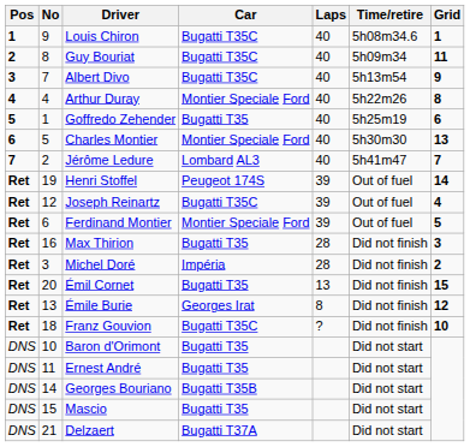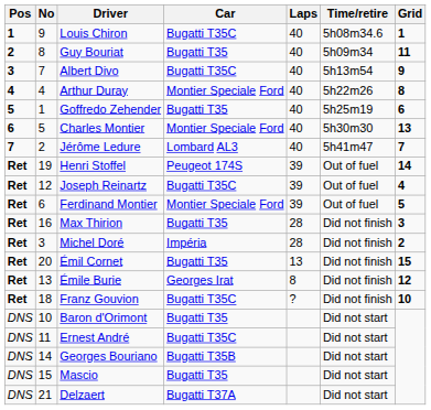 <table class="wikitable">
 <tr>
 <th>Pos</th>
 <th>No</th>
 <th>Driver</th>
 <th>Car</th>
 <th>Laps</th>
 <th>Time/retire</th>
 <th>Grid</th>
 </tr>
 <tr>
 <td><strong>1</strong></td>
 <td>9</td>
 <td> <a href='#'>Louis Chiron</a></td>
 <td><a href='#'>Bugatti T35C</a></td>
 <td>40</td>
 <td>5h08m34.6</td>
 <td><strong>1</strong></td>
 </tr>
 <tr>
 <td><strong>2</strong></td>
 <td>8</td>
 <td> <a href='#'>Guy Bouriat</a></td>
-<td><a href='#'>Bugatti T35C</a></td>
+<td><a href='#'>Bugatti T35</a></td>
 <td>40</td>
 <td>5h09m34</td>
 <td><strong>11</strong></td>
 </tr>
 <tr>
 <td><strong>3</strong></td>
 <td>7</td>
 <td> <a href='#'>Albert Divo</a></td>
 <td><a href='#'>Bugatti T35C</a></td>
 <td>40</td>
 <td>5h13m54</td>
 <td><strong>9</strong></td>
 </tr>
 <tr>
 <td><strong>4</strong></td>
 <td>4</td>
 <td> <a href='#'>Arthur Duray</a></td>
 <td><a href='#'>Montier Speciale</a> <a href='#'>Ford</a></td>
 <td>40</td>
 <td>5h22m26</td>
 <td><strong>8</strong></td>
 </tr>
 <tr>
 <td><strong>5</strong></td>
 <td>1</td>
 <td> <a href='#'>Goffredo Zehender</a></td>
 <td><a href='#'>Bugatti T35</a></td>
 <td>40</td>
 <td>5h25m19</td>
 <td><strong>6</strong></td>
 </tr>
 <tr>
 <td><strong>6</strong></td>
 <td>5</td>
 <td> <a href='#'>Charles Montier</a></td>
 <td><a href='#'>Montier Speciale</a> <a href='#'>Ford</a></td>
 <td>40</td>
 <td>5h30m30</td>
 <td><strong>13</strong></td>
 </tr>
 <tr>
 <td><strong>7</strong></td>
 <td>2</td>
 <td> <a href='#'>Jérôme Ledure</a></td>
 <td><a href='#'>Lombard</a> <a href='#'>AL3</a></td>
 <td>40</td>
 <td>5h41m47</td>
 <td><strong>7</strong></td>
 </tr>
 <tr>
 <td><strong>Ret</strong></td>
 <td>19</td>
 <td> <a href='#'>Henri Stoffel</a></td>
 <td><a href='#'>Peugeot 174S</a></td>
 <td>39</td>
 <td>Out of fuel</td>
 <td><strong>14</strong></td>
 </tr>
 <tr>
 <td><strong>Ret</strong></td>
 <td>12</td>
 <td> <a href='#'>Joseph Reinartz</a></td>
 <td><a href='#'>Bugatti T35C</a></td>
 <td>39</td>
 <td>Out of fuel</td>
 <td><strong>4</strong></td>
 </tr>
 <tr>
 <td><strong>Ret</strong></td>
 <td>6</td>
 <td> <a href='#'>Ferdinand Montier</a></td>
 <td><a href='#'>Montier Speciale</a> <a href='#'>Ford</a></td>
 <td>39</td>
 <td>Out of fuel</td>
 <td><strong>5</strong></td>
 </tr>
 <tr>
 <td><strong>Ret</strong></td>
 <td>16</td>
 <td> <a href='#'>Max Thirion</a></td>
 <td><a href='#'>Bugatti T35</a></td>
 <td>28</td>
 <td>Did not finish</td>
 <td><strong>3</strong></td>
 </tr>
 <tr>
 <td><strong>Ret</strong></td>
 <td>3</td>
 <td> <a href='#'>Michel Doré</a></td>
 <td><a href='#'>Impéria</a></td>
 <td>28</td>
 <td>Did not finish</td>
 <td><strong>2</strong></td>
 </tr>
 <tr>
 <td><strong>Ret</strong></td>
 <td>20</td>
 <td> <a href='#'>Émil Cornet</a></td>
 <td><a href='#'>Bugatti T35</a></td>
 <td>13</td>
 <td>Did not finish</td>
 <td><strong>15</strong></td>
 </tr>
 <tr>
 <td><strong>Ret</strong></td>
 <td>13</td>
 <td> <a href='#'>Émile Burie</a></td>
 <td><a href='#'>Georges Irat</a></td>
 <td>8</td>
 <td>Did not finish</td>
 <td><strong>12</strong></td>
 </tr>
 <tr>
 <td><strong>Ret</strong></td>
 <td>18</td>
 <td> <a href='#'>Franz Gouvion</a></td>
 <td><a href='#'>Bugatti T35C</a></td>
 <td>?</td>
 <td>Did not finish</td>
 <td><strong>10</strong></td>
 </tr>
 <tr>
 <td><em>DNS</em></td>
 <td>10</td>
 <td> <a href='#'>Baron d'Orimont</a></td>
 <td><a href='#'>Bugatti T35</a></td>
 <td></td>
 <td>Did not start</td>
 </tr>
 <tr>
 <td><em>DNS</em></td>
 <td>11</td>
 <td> <a href='#'>Ernest André</a></td>
-<td><a href='#'>Bugatti T35</a></td>
+<td><a href='#'>Bugatti T35C</a></td>
 <td></td>
 <td>Did not start</td>
 </tr>
 <tr>
 <td><em>DNS</em></td>
 <td>14</td>
 <td> <a href='#'>Georges Bouriano</a></td>
 <td><a href='#'>Bugatti T35B</a></td>
 <td></td>
 <td>Did not start</td>
 </tr>
 <tr>
 <td><em>DNS</em></td>
 <td>15</td>
 <td> <a href='#'>Mascio</a></td>
 <td><a href='#'>Bugatti T35</a></td>
 <td></td>
 <td>Did not start</td>
 </tr>
 <tr>
 <td><em>DNS</em></td>
 <td>21</td>
 <td> <a href='#'>Delzaert</a></td>
 <td><a href='#'>Bugatti T37A</a></td>
 <td></td>
 <td>Did not start</td>
 </tr>
 </table>
